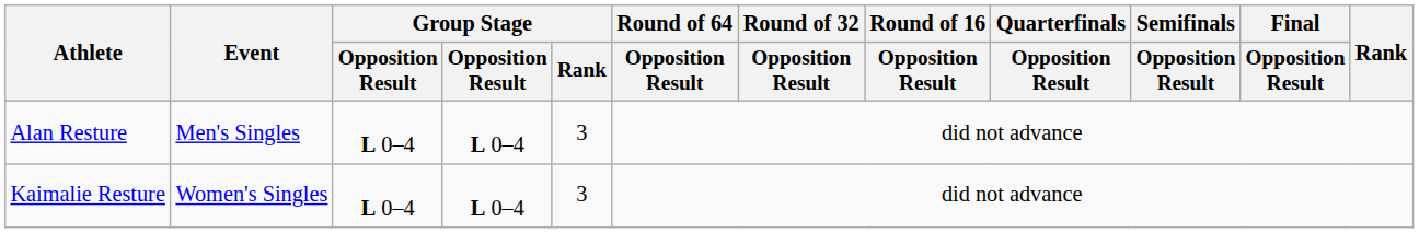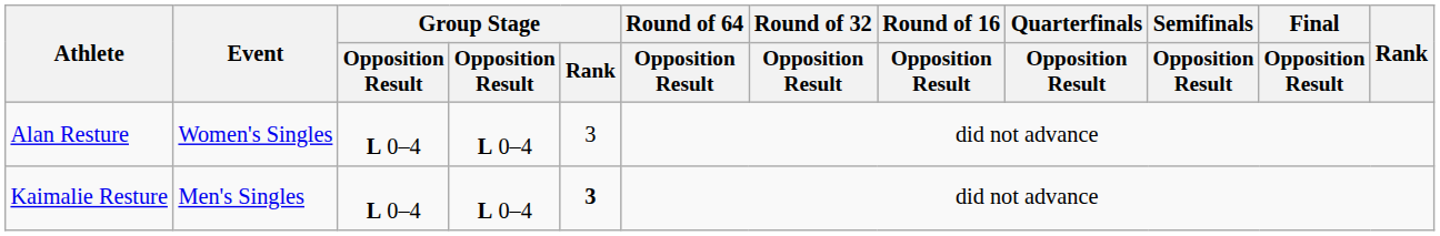 <table class="wikitable" style="font-size:90%">
 <tr>
 <th rowspan=2>Athlete</th>
 <th rowspan=2>Event</th>
 <th colspan=3>Group Stage</th>
 <th>Round of 64</th>
 <th>Round of 32</th>
 <th>Round of 16</th>
 <th>Quarterfinals</th>
 <th>Semifinals</th>
 <th>Final</th>
 <th rowspan=2>Rank</th>
 </tr>
 <tr style="font-size:95%">
 <th>Opposition<br>Result</th>
 <th>Opposition<br>Result</th>
 <th>Rank</th>
 <th>Opposition<br>Result</th>
 <th>Opposition<br>Result</th>
 <th>Opposition<br>Result</th>
 <th>Opposition<br>Result</th>
 <th>Opposition<br>Result</th>
 <th>Opposition<br>Result</th>
 </tr>
 <tr align=center>
 <td align=left><a href='#'>Alan Resture</a></td>
-<td align=left><a href='#'>Men's Singles</a></td>
+<td align=left><a href='#'>Women's Singles</a></td>
 <td><br><strong>L</strong> 0–4</td>
 <td><br><strong>L</strong> 0–4</td>
 <td>3</td>
 <td colspan=7>did not advance</td>
 </tr>
 <tr align=center>
 <td align=left><a href='#'>Kaimalie Resture</a></td>
-<td align=left><a href='#'>Women's Singles</a></td>
+<td align=left><a href='#'>Men's Singles</a></td>
 <td><br><strong>L</strong> 0–4</td>
 <td><br><strong>L</strong> 0–4</td>
-<td>3</td>
+<td><strong>3</strong></td>
 <td colspan=7>did not advance</td>
 </tr>
 </table>
